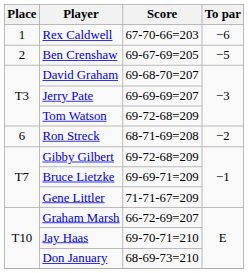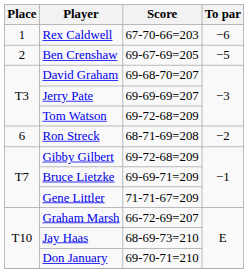 <table class=wikitable>
 <tr>
 <th>Place</th>
 <th>Player</th>
 <th>Score</th>
 <th>To par</th>
 </tr>
 <tr>
 <td align=center>1</td>
 <td> <a href='#'>Rex Caldwell</a></td>
 <td>67-70-66=203</td>
 <td align=center>−6</td>
 </tr>
 <tr>
 <td align=center>2</td>
 <td> <a href='#'>Ben Crenshaw</a></td>
 <td>69-67-69=205</td>
 <td align=center>−5</td>
 </tr>
 <tr>
 <td rowspan=3 align=center>T3</td>
 <td> <a href='#'>David Graham</a></td>
 <td>69-68-70=207</td>
 <td rowspan=3 align=center>−3</td>
 </tr>
 <tr>
 <td> <a href='#'>Jerry Pate</a></td>
 <td>69-69-69=207</td>
 </tr>
 <tr>
 <td> <a href='#'>Tom Watson</a></td>
 <td>69-72-68=209</td>
 </tr>
 <tr>
 <td align=center>6</td>
 <td> <a href='#'>Ron Streck</a></td>
 <td>68-71-69=208</td>
 <td align=center>−2</td>
 </tr>
 <tr>
 <td rowspan=3 align=center>T7</td>
 <td> <a href='#'>Gibby Gilbert</a></td>
 <td>69-72-68=209</td>
 <td rowspan=3 align=center>−1</td>
 </tr>
 <tr>
 <td> <a href='#'>Bruce Lietzke</a></td>
 <td>69-69-71=209</td>
 </tr>
 <tr>
 <td> <a href='#'>Gene Littler</a></td>
 <td>71-71-67=209</td>
 </tr>
 <tr>
 <td rowspan=3 align=center>T10</td>
 <td> <a href='#'>Graham Marsh</a></td>
 <td>66-72-69=207</td>
 <td rowspan=3 align=center>E</td>
 </tr>
 <tr>
 <td> <a href='#'>Jay Haas</a></td>
-<td>69-70-71=210</td>
+<td>68-69-73=210</td>
 </tr>
 <tr>
 <td> <a href='#'>Don January</a></td>
-<td>68-69-73=210</td>
+<td>69-70-71=210</td>
 </tr>
 <tr>
 </tr>
 </table>
